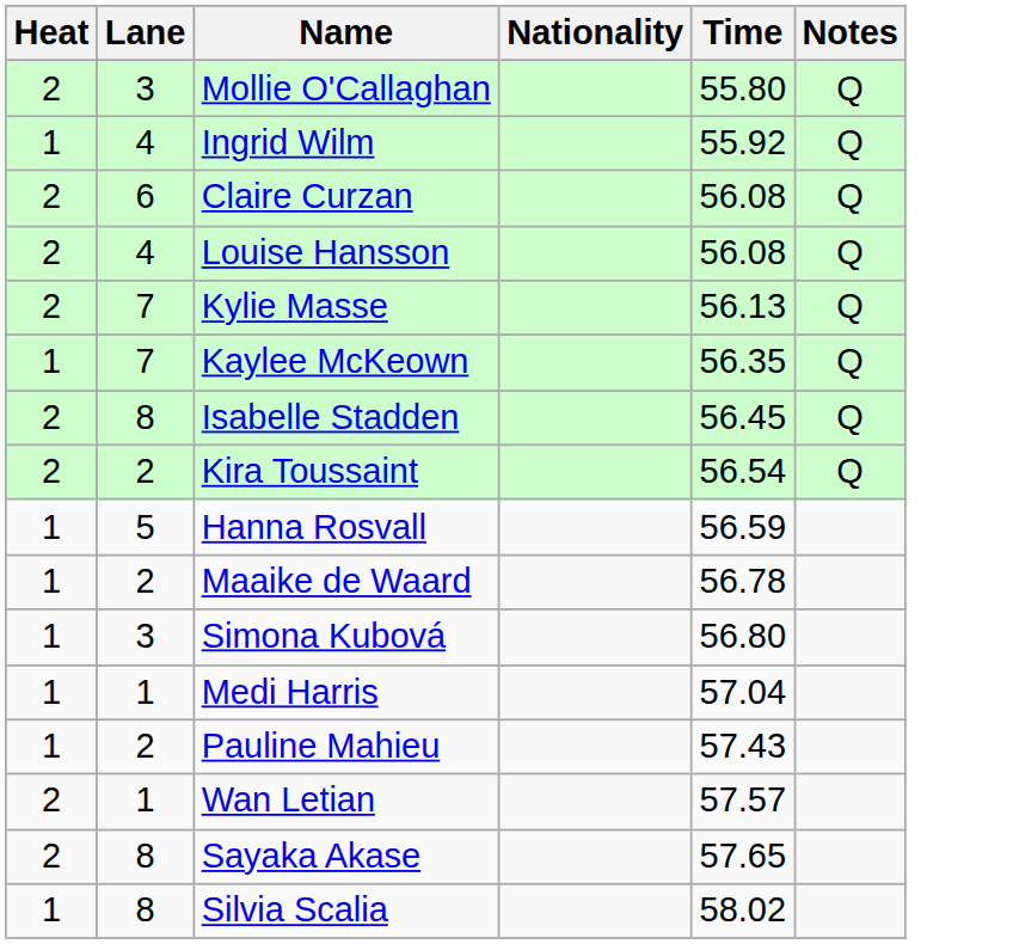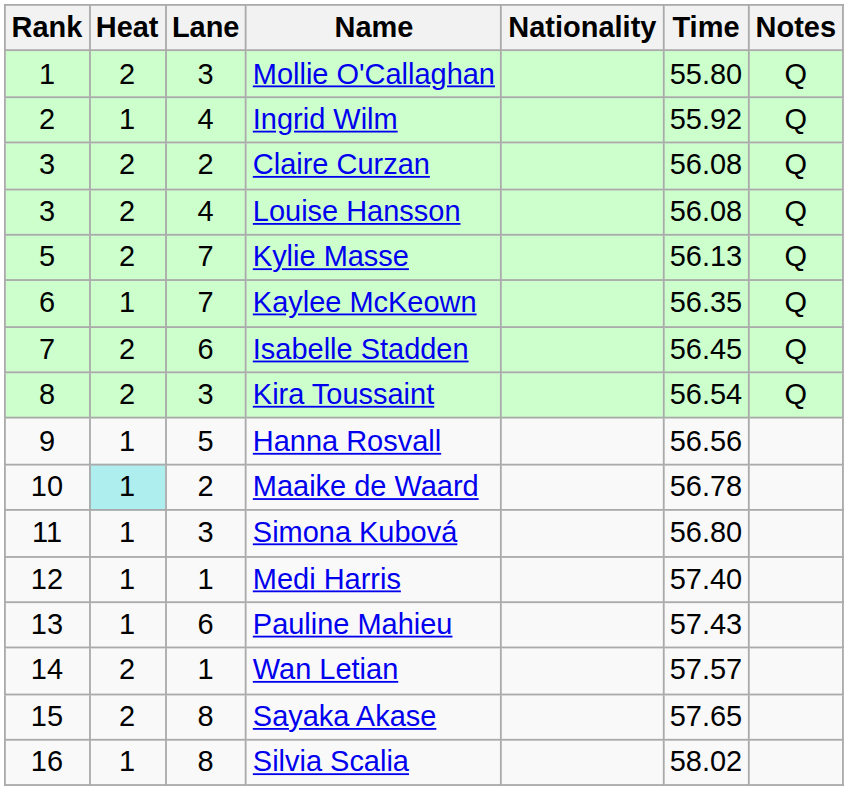 <table class="wikitable sortable" style="text-align:center">
 <tr>
+<th>Rank</th>
 <th>Heat</th>
 <th>Lane</th>
 <th>Name</th>
 <th>Nationality</th>
 <th>Time</th>
 <th>Notes</th>
 </tr>
 <tr bgcolor=ccffcc>
+<td>1</td>
 <td>2</td>
 <td>3</td>
 <td align=left><a href='#'>Mollie O'Callaghan</a></td>
 <td align=left></td>
 <td>55.80</td>
 <td>Q</td>
 </tr>
 <tr bgcolor=ccffcc>
+<td>2</td>
 <td>1</td>
 <td>4</td>
 <td align=left><a href='#'>Ingrid Wilm</a></td>
 <td align=left></td>
 <td>55.92</td>
 <td>Q</td>
 </tr>
 <tr bgcolor=ccffcc>
+<td>3</td>
 <td>2</td>
-<td>6</td>
+<td>2</td>
 <td align=left><a href='#'>Claire Curzan</a></td>
 <td align=left></td>
 <td>56.08</td>
 <td>Q</td>
 </tr>
 <tr bgcolor=ccffcc>
+<td>3</td>
 <td>2</td>
 <td>4</td>
 <td align=left><a href='#'>Louise Hansson</a></td>
 <td align=left></td>
 <td>56.08</td>
 <td>Q</td>
 </tr>
 <tr bgcolor=ccffcc>
+<td>5</td>
 <td>2</td>
 <td>7</td>
 <td align=left><a href='#'>Kylie Masse</a></td>
 <td align=left></td>
 <td>56.13</td>
 <td>Q</td>
 </tr>
 <tr bgcolor=ccffcc>
+<td>6</td>
 <td>1</td>
 <td>7</td>
 <td align=left><a href='#'>Kaylee McKeown</a></td>
 <td align=left></td>
 <td>56.35</td>
 <td>Q</td>
 </tr>
 <tr bgcolor=ccffcc>
+<td>7</td>
 <td>2</td>
-<td>8</td>
+<td>6</td>
 <td align=left><a href='#'>Isabelle Stadden</a></td>
 <td align=left></td>
 <td>56.45</td>
 <td>Q</td>
 </tr>
 <tr bgcolor=ccffcc>
+<td>8</td>
 <td>2</td>
-<td>2</td>
+<td>3</td>
 <td align=left><a href='#'>Kira Toussaint</a></td>
 <td align=left></td>
 <td>56.54</td>
 <td>Q</td>
 </tr>
 <tr>
+<td>9</td>
 <td>1</td>
 <td>5</td>
 <td align=left><a href='#'>Hanna Rosvall</a></td>
 <td align=left></td>
-<td>56.59</td>
+<td>56.56</td>
 <td></td>
 </tr>
 <tr>
-<td>1</td>
+<td>10</td>
+<td style="background: paleturquoise;">1</td>
 <td>2</td>
 <td align=left><a href='#'>Maaike de Waard</a></td>
 <td align=left></td>
 <td>56.78</td>
 <td></td>
 </tr>
 <tr>
+<td>11</td>
 <td>1</td>
 <td>3</td>
 <td align=left><a href='#'>Simona Kubová</a></td>
 <td align=left></td>
 <td>56.80</td>
 <td></td>
 </tr>
 <tr>
+<td>12</td>
 <td>1</td>
 <td>1</td>
 <td align=left><a href='#'>Medi Harris</a></td>
 <td align=left></td>
-<td>57.04</td>
+<td>57.40</td>
 <td></td>
 </tr>
 <tr>
+<td>13</td>
 <td>1</td>
-<td>2</td>
+<td>6</td>
 <td align=left><a href='#'>Pauline Mahieu</a></td>
 <td align=left></td>
 <td>57.43</td>
 <td></td>
 </tr>
 <tr>
+<td>14</td>
 <td>2</td>
 <td>1</td>
 <td align=left><a href='#'>Wan Letian</a></td>
 <td align=left></td>
 <td>57.57</td>
 <td></td>
 </tr>
 <tr>
+<td>15</td>
 <td>2</td>
 <td>8</td>
 <td align=left><a href='#'>Sayaka Akase</a></td>
 <td align=left></td>
 <td>57.65</td>
 <td></td>
 </tr>
 <tr>
+<td>16</td>
 <td>1</td>
 <td>8</td>
 <td align=left><a href='#'>Silvia Scalia</a></td>
 <td align=left></td>
 <td>58.02</td>
 <td></td>
 </tr>
 </table>
